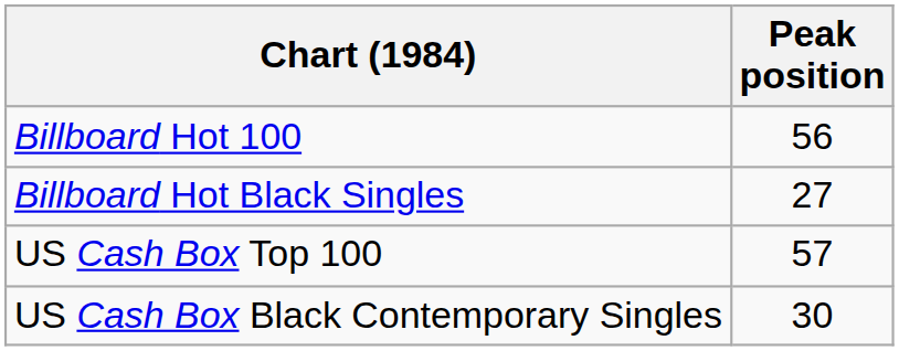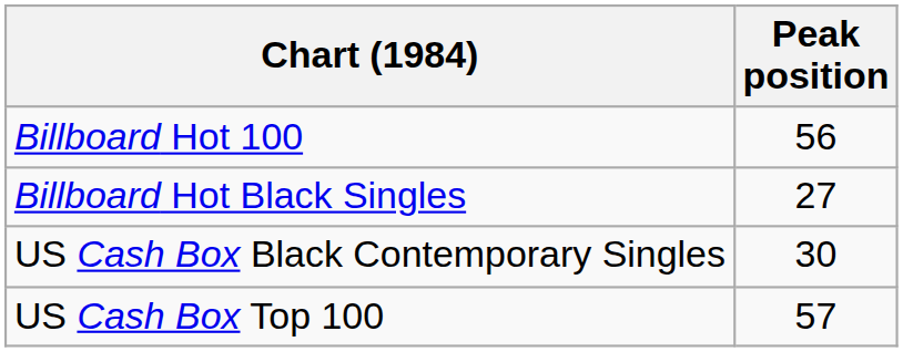 <table class="wikitable sortable plainrowheaders">
 <tr>
 <th align="left">Chart (1984)</th>
 <th align="center">Peak<br>position</th>
 </tr>
 <tr>
 <td align="left"><a href='#'><em>Billboard</em> Hot 100</a></td>
 <td align="center">56</td>
 </tr>
 <tr>
 <td><a href='#'><em>Billboard</em> Hot Black Singles</a></td>
 <td align="center">27</td>
 </tr>
 <tr>
+<td>US <em><a href='#'>Cash Box</a></em> Black Contemporary Singles </td>
+<td align="center">30</td>
+</tr>
+<tr>
 <td>US <em><a href='#'>Cash Box</a></em> Top 100</td>
 <td align="center">57</td>
 </tr>
-<tr>
-<td>US <em><a href='#'>Cash Box</a></em> Black Contemporary Singles </td>
-<td align="center">30</td>
-</tr>
 </table>
